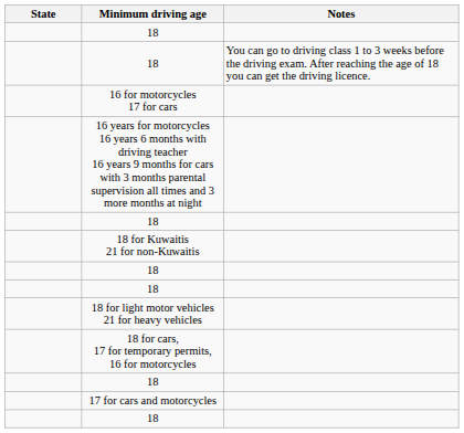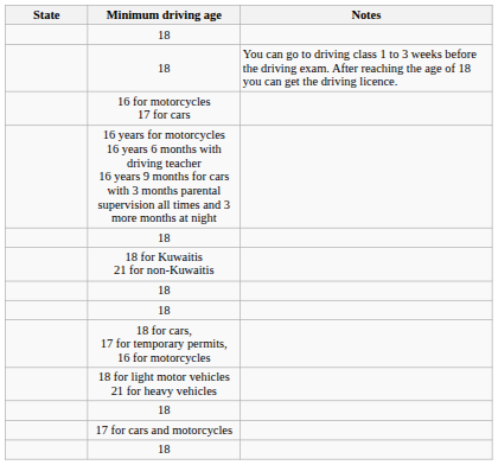 <table class="wikitable sortable">
 <tr>
 <th width="100">State</th>
 <th width="190">Minimum driving age</th>
 <th width="320">Notes</th>
 </tr>
 <tr>
 <td></td>
 <td style="text-align:center;">18</td>
 <td></td>
 </tr>
 <tr>
 <td></td>
 <td style="text-align:center;">18</td>
 <td>You can go to driving class 1 to 3 weeks before the driving exam.  After reaching the age of 18 you can get the  driving licence.</td>
 </tr>
 <tr>
 <td></td>
 <td style="text-align:center;">16 for motorcycles<br>17 for cars</td>
 <td></td>
 </tr>
 <tr>
 <td></td>
 <td style="text-align:center;">16 years for motorcycles<br>16 years 6 months with driving teacher<br>16 years 9 months for cars with 3 months parental supervision all times and 3 more months at night</td>
 <td></td>
 </tr>
 <tr>
 <td></td>
 <td style="text-align:center;">18</td>
 <td></td>
 </tr>
 <tr>
 <td></td>
 <td style="text-align:center;">18 for Kuwaitis<br>21 for non-Kuwaitis</td>
 <td></td>
 </tr>
 <tr>
 <td></td>
 <td style="text-align:center;">18</td>
 <td></td>
 </tr>
 <tr>
 <td></td>
 <td style="text-align:center;">18</td>
 <td></td>
 </tr>
 <tr>
 <td></td>
-<td style="text-align:center;">18 for light motor vehicles <br>21 for heavy vehicles</td>
+<td style="text-align:center;">18 for cars,<br>17 for temporary permits,<br>16 for motorcycles</td>
 <td></td>
 </tr>
 <tr>
 <td></td>
-<td style="text-align:center;">18 for cars,<br>17 for temporary permits,<br>16 for motorcycles</td>
+<td style="text-align:center;">18 for light motor vehicles <br>21 for heavy vehicles</td>
 <td></td>
 </tr>
 <tr>
 <td></td>
 <td style="text-align:center;">18</td>
 <td></td>
 </tr>
 <tr>
 <td></td>
 <td style="text-align:center;">17 for cars and motorcycles<br></td>
 <td></td>
 </tr>
 <tr>
 <td></td>
 <td style="text-align:center;">18</td>
 <td></td>
 </tr>
 </table>
